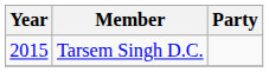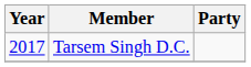 <table class="wikitable sortable">
 <tr>
 <th>Year</th>
 <th>Member</th>
 <th colspan="2">Party</th>
 </tr>
 <tr>
-<td><a href='#'>2015</a></td>
+<td><a href='#'>2017</a></td>
 <td><a href='#'>Tarsem Singh D.C.</a></td>
 <td></td>
 </tr>
 <tr>
 </tr>
 </table>
